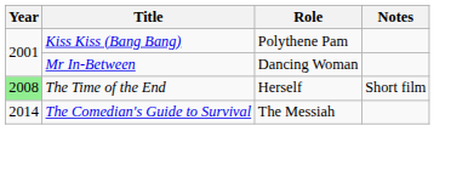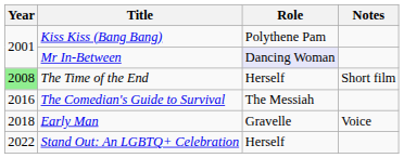 <table class="wikitable">
 <tr>
 <th>Year</th>
 <th>Title</th>
 <th>Role</th>
 <th>Notes</th>
 </tr>
 <tr>
 <td rowspan="2">2001</td>
 <td><em><a href='#'>Kiss Kiss (Bang Bang)</a></em></td>
 <td>Polythene Pam</td>
 <td></td>
 </tr>
 <tr>
 <td><em><a href='#'>Mr In-Between</a></em></td>
-<td>Dancing Woman</td>
+<td style="background: lavender;">Dancing Woman</td>
 <td></td>
 </tr>
 <tr>
 <td style="background: lightgreen;">2008</td>
 <td><em>The Time of the End</em></td>
 <td>Herself</td>
 <td>Short film</td>
 </tr>
 <tr>
-<td>2014</td>
+<td>2016</td>
 <td><em><a href='#'>The Comedian's Guide to Survival</a></em></td>
 <td>The Messiah</td>
 <td></td>
 </tr>
+<tr>
+<td>2018</td>
+<td><em><a href='#'>Early Man</a></em></td>
+<td>Gravelle</td>
+<td>Voice</td>
+</tr>
+<tr>
+<td>2022</td>
+<td><em><a href='#'>Stand Out: An LGBTQ+ Celebration</a></em></td>
+<td>Herself</td>
+<td></td>
+</tr>
 </table>
